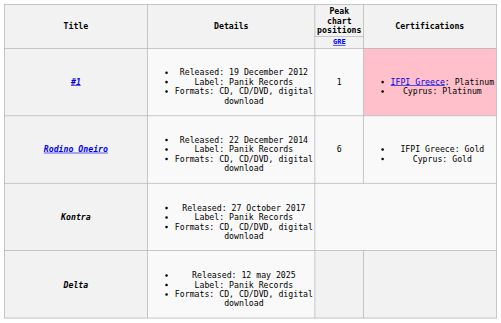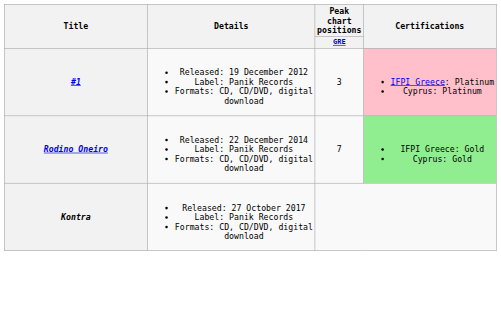 <table class="wikitable plainrowheaders" style="text-align:center;">
 <tr>
 <th scope="col" rowspan="2" style="width:17em;">Title</th>
 <th scope="col" rowspan="2" style="width:20em;">Details</th>
 <th scope="col" rowspan="1">Peak chart positions</th>
 <th scope="col" rowspan="2">Certifications</th>
 </tr>
 <tr>
 <th scope="col" style="width:3em;font-size:85%;"><a href='#'>GRE</a></th>
 </tr>
 <tr>
 <th scope="row"><em><a href='#'>#1</a></em></th>
 <td><br><ul><li>Released: 19 December 2012</li><li>Label: Panik Records</li><li>Formats: CD, CD/DVD, digital download</li></ul></td>
-<td>1</td>
+<td>3</td>
 <td style="background: pink;"><br><ul><li><a href='#'>IFPI Greece</a>: Platinum</li><li>Cyprus: Platinum</li></ul></td>
 </tr>
 <tr>
 <th scope="row"><em><a href='#'>Rodino Oneiro</a></em><br><em></em></th>
 <td><br><ul><li>Released: 22 December 2014</li><li>Label: Panik Records</li><li>Formats: CD, CD/DVD, digital download</li></ul></td>
-<td>6</td>
-<td><br><ul><li>IFPI Greece: Gold</li><li>Cyprus: Gold</li></ul></td>
+<td>7</td>
+<td style="background: lightgreen;"><br><ul><li>IFPI Greece: Gold</li><li>Cyprus: Gold</li></ul></td>
 </tr>
 <tr>
 <th scope="row"><em>Kontra</em><br><em></em></th>
 <td><br><ul><li>Released: 27 October 2017</li><li>Label: Panik Records</li><li>Formats: CD, CD/DVD, digital download</li></ul></td>
 </tr>
-<tr>
-<th scope="row"><em>Delta</em><br><em></em></th>
-<td><br><ul><li>Released: 12 may 2025</li><li>Label: Panik Records</li><li>Formats: CD, CD/DVD, digital download</li></ul></td>
-<th></th>
-<th></th>
-</tr>
 </table>
